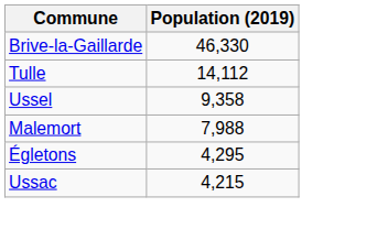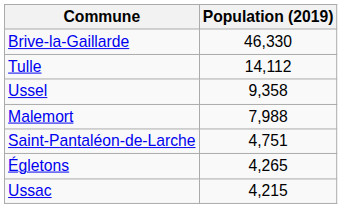 <table class=wikitable>
 <tr>
 <th>Commune</th>
 <th>Population (2019)</th>
 </tr>
 <tr>
 <td><a href='#'>Brive-la-Gaillarde</a></td>
 <td style="text-align: center;">46,330</td>
 </tr>
 <tr>
 <td><a href='#'>Tulle</a></td>
 <td style="text-align: center;">14,112</td>
 </tr>
 <tr>
 <td><a href='#'>Ussel</a></td>
 <td style="text-align: center;">9,358</td>
 </tr>
 <tr>
 <td><a href='#'>Malemort</a></td>
 <td style="text-align: center;">7,988</td>
 </tr>
 <tr>
+<td><a href='#'>Saint-Pantaléon-de-Larche</a></td>
+<td style="text-align: center;">4,751</td>
+</tr>
+<tr>
 <td><a href='#'>Égletons</a></td>
-<td style="text-align: center;">4,295</td>
+<td style="text-align: center;">4,265</td>
 </tr>
 <tr>
 <td><a href='#'>Ussac</a></td>
 <td style="text-align: center;">4,215</td>
 </tr>
 </table>
